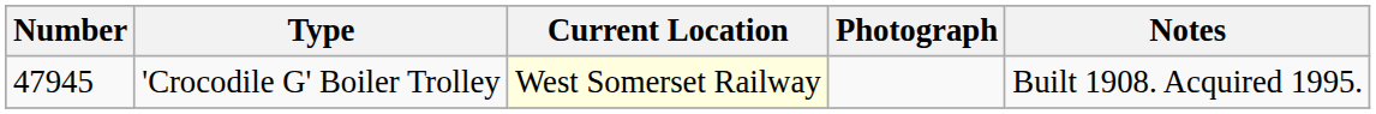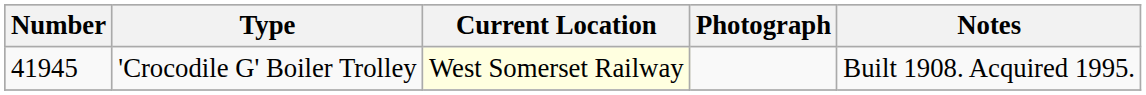 <table class="wikitable">
 <tr>
 <th>Number</th>
 <th>Type</th>
 <th>Current Location</th>
 <th>Photograph</th>
 <th>Notes</th>
 </tr>
 <tr>
-<td>47945</td>
+<td>41945</td>
 <td>'Crocodile G' Boiler Trolley</td>
 <td style="background: lightyellow;">West Somerset Railway</td>
 <td></td>
 <td>Built 1908. Acquired 1995.</td>
 </tr>
 </table>
